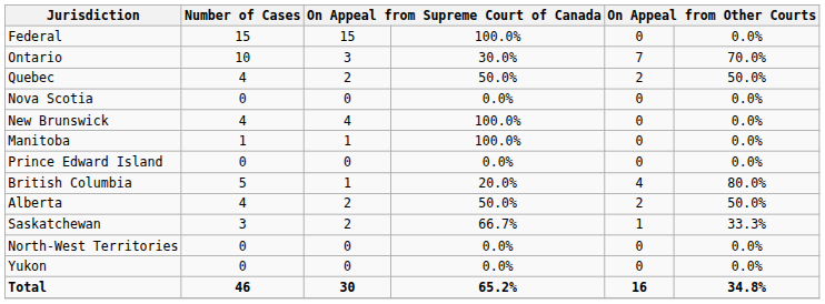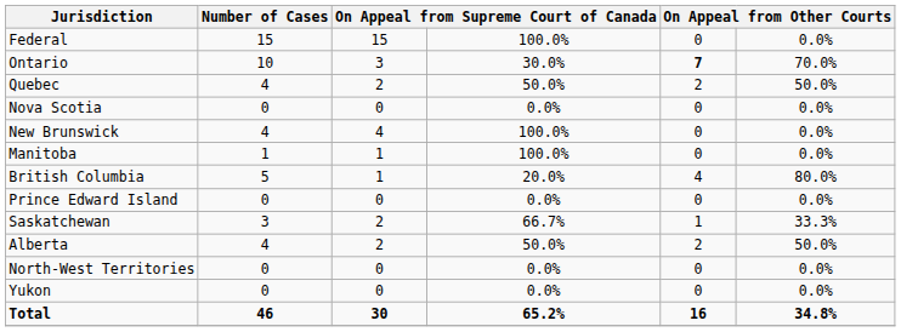 <table class="wikitable sortable">
 <tr>
 <th>Jurisdiction</th>
 <th>Number of Cases</th>
 <th colspan="2">On Appeal from Supreme Court of Canada</th>
 <th colspan="2">On Appeal from Other Courts</th>
 </tr>
 <tr>
 <td>Federal</td>
 <td style="text-align: center;">15</td>
 <td style="text-align: center;">15</td>
 <td style="text-align: center;">100.0%</td>
 <td style="text-align: center;">0</td>
 <td style="text-align: center;">0.0%</td>
 </tr>
 <tr>
 <td>Ontario</td>
 <td style="text-align: center;">10</td>
 <td style="text-align: center;">3</td>
 <td style="text-align: center;">30.0%</td>
-<td style="text-align: center;">7</td>
+<td style="text-align: center;"><strong>7</strong></td>
 <td style="text-align: center;">70.0%</td>
 </tr>
 <tr>
 <td>Quebec</td>
 <td style="text-align: center;">4</td>
 <td style="text-align: center;">2</td>
 <td style="text-align: center;">50.0%</td>
 <td style="text-align: center;">2</td>
 <td style="text-align: center;">50.0%</td>
 </tr>
 <tr>
 <td>Nova Scotia</td>
 <td style="text-align: center;">0</td>
 <td style="text-align: center;">0</td>
 <td style="text-align: center;">0.0%</td>
 <td style="text-align: center;">0</td>
 <td style="text-align: center;">0.0%</td>
 </tr>
 <tr>
 <td>New Brunswick</td>
 <td style="text-align: center;">4</td>
 <td style="text-align: center;">4</td>
 <td style="text-align: center;">100.0%</td>
 <td style="text-align: center;">0</td>
 <td style="text-align: center;">0.0%</td>
 </tr>
 <tr>
 <td>Manitoba</td>
 <td style="text-align: center;">1</td>
 <td style="text-align: center;">1</td>
 <td style="text-align: center;">100.0%</td>
 <td style="text-align: center;">0</td>
 <td style="text-align: center;">0.0%</td>
 </tr>
 <tr>
+<td>British Columbia</td>
+<td style="text-align: center;">5</td>
+<td style="text-align: center;">1</td>
+<td style="text-align: center;">20.0%</td>
+<td style="text-align: center;">4</td>
+<td style="text-align: center;">80.0%</td>
+</tr>
+<tr>
 <td>Prince Edward Island</td>
 <td style="text-align: center;">0</td>
 <td style="text-align: center;">0</td>
 <td style="text-align: center;">0.0%</td>
 <td style="text-align: center;">0</td>
 <td style="text-align: center;">0.0%</td>
 </tr>
 <tr>
-<td>British Columbia</td>
-<td style="text-align: center;">5</td>
+<td>Saskatchewan</td>
+<td style="text-align: center;">3</td>
+<td style="text-align: center;">2</td>
+<td style="text-align: center;">66.7%</td>
 <td style="text-align: center;">1</td>
-<td style="text-align: center;">20.0%</td>
-<td style="text-align: center;">4</td>
-<td style="text-align: center;">80.0%</td>
+<td style="text-align: center;">33.3%</td>
 </tr>
 <tr>
 <td>Alberta</td>
 <td style="text-align: center;">4</td>
 <td style="text-align: center;">2</td>
 <td style="text-align: center;">50.0%</td>
 <td style="text-align: center;">2</td>
 <td style="text-align: center;">50.0%</td>
-</tr>
-<tr>
-<td>Saskatchewan</td>
-<td style="text-align: center;">3</td>
-<td style="text-align: center;">2</td>
-<td style="text-align: center;">66.7%</td>
-<td style="text-align: center;">1</td>
-<td style="text-align: center;">33.3%</td>
 </tr>
 <tr>
 <td>North-West Territories</td>
 <td style="text-align: center;">0</td>
 <td style="text-align: center;">0</td>
 <td style="text-align: center;">0.0%</td>
 <td style="text-align: center;">0</td>
 <td style="text-align: center;">0.0%</td>
 </tr>
 <tr>
 <td>Yukon</td>
 <td style="text-align: center;">0</td>
 <td style="text-align: center;">0</td>
 <td style="text-align: center;">0.0%</td>
 <td style="text-align: center;">0</td>
 <td style="text-align: center;">0.0%</td>
 </tr>
 <tr>
 <td><strong>Total</strong></td>
 <td style="text-align: center;"><strong>46</strong></td>
 <td style="text-align: center;"><strong>30</strong></td>
 <td style="text-align: center;"><strong>65.2%</strong></td>
 <td style="text-align: center;"><strong>16</strong></td>
 <td style="text-align: center;"><strong>34.8%</strong></td>
 </tr>
 <tr>
 </tr>
 </table>
